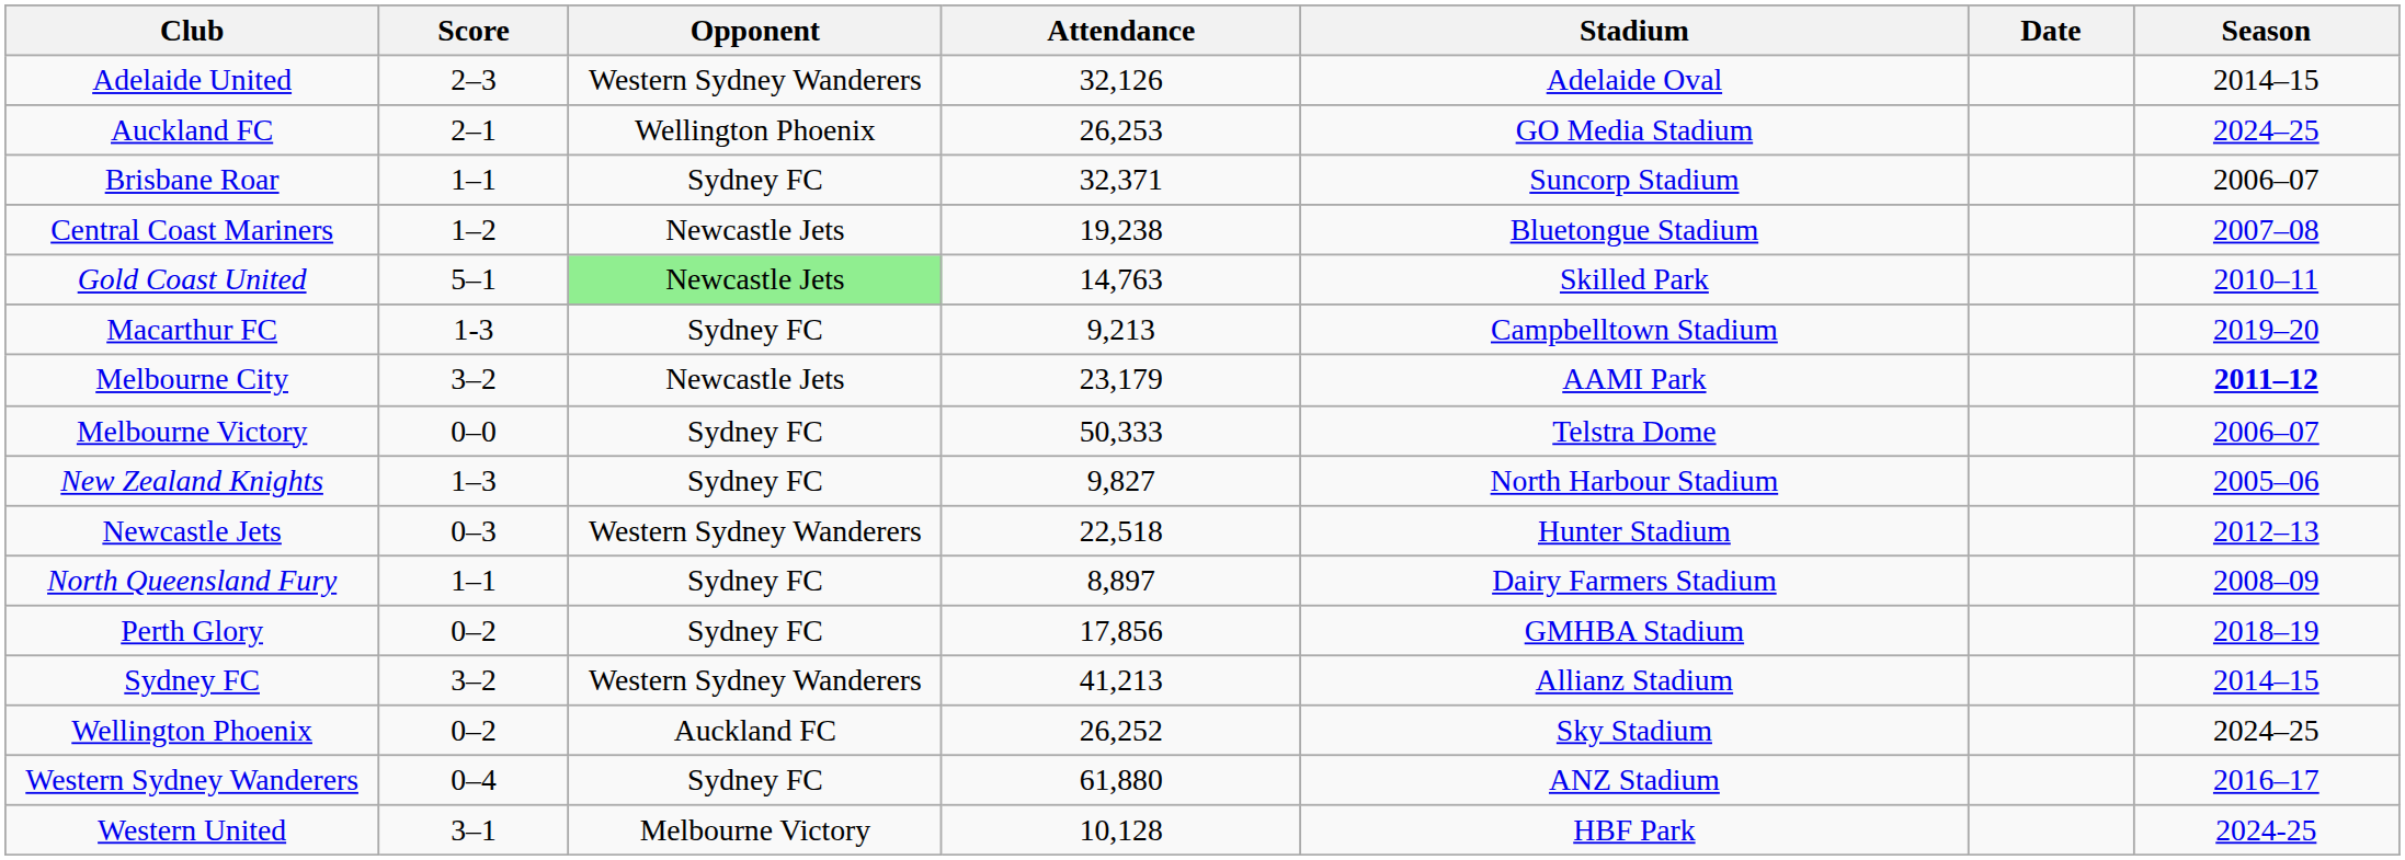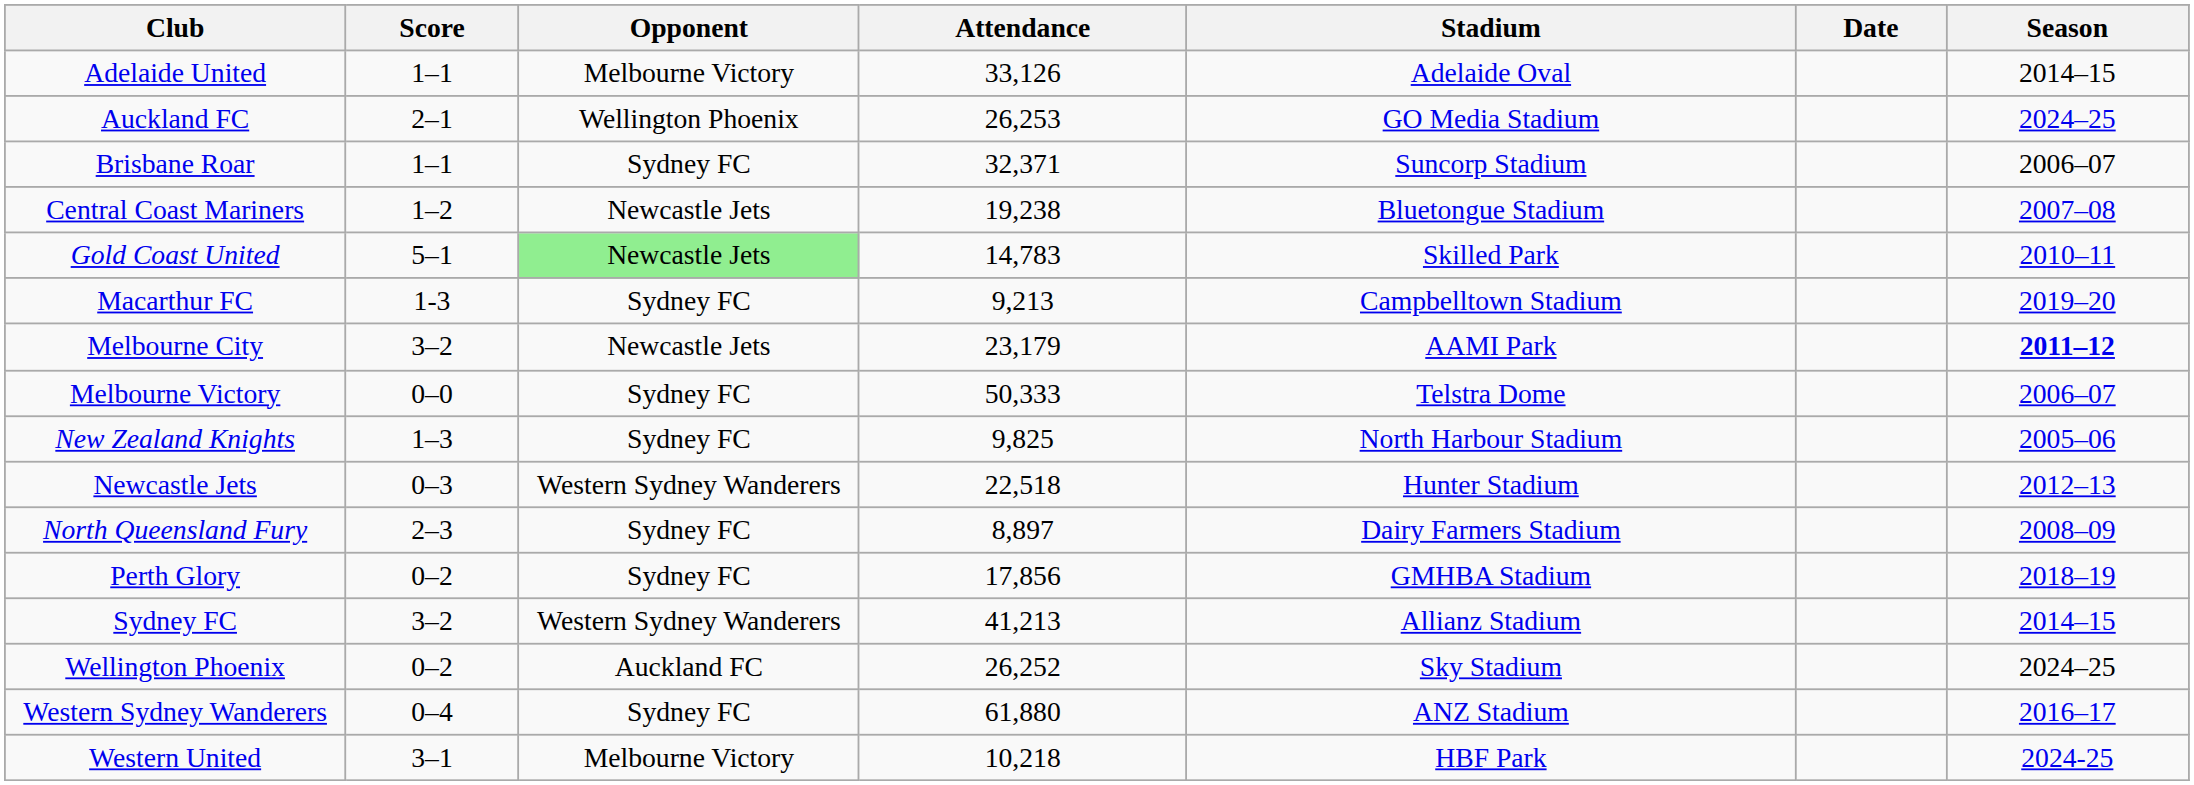 <table class="wikitable sortable" style="text-align:center; font-size:95%; width:95%">
 <tr>
 <th width=180>Club</th>
 <th>Score</th>
 <th width=180>Opponent</th>
 <th>Attendance</th>
 <th>Stadium</th>
 <th>Date</th>
 <th>Season</th>
 </tr>
 <tr>
 <td><a href='#'>Adelaide United</a></td>
-<td align=center>2–3</td>
-<td>Western Sydney Wanderers</td>
-<td align=center>32,126</td>
+<td align=center>1–1</td>
+<td>Melbourne Victory</td>
+<td align=center>33,126</td>
 <td><a href='#'>Adelaide Oval</a></td>
 <td></td>
 <td>2014–15</td>
 </tr>
 <tr>
 <td><a href='#'>Auckland FC</a></td>
 <td>2–1</td>
 <td>Wellington Phoenix</td>
 <td>26,253</td>
 <td><a href='#'>GO Media Stadium</a></td>
 <td></td>
 <td><a href='#'>2024–25</a></td>
 </tr>
 <tr>
 <td><a href='#'>Brisbane Roar</a></td>
 <td align=center>1–1</td>
 <td>Sydney FC</td>
 <td align=center>32,371</td>
 <td><a href='#'>Suncorp Stadium</a></td>
 <td></td>
 <td>2006–07</td>
 </tr>
 <tr>
 <td><a href='#'>Central Coast Mariners</a></td>
 <td align=center>1–2</td>
 <td>Newcastle Jets</td>
 <td align=center>19,238</td>
 <td><a href='#'>Bluetongue Stadium</a></td>
 <td></td>
 <td><a href='#'>2007–08</a></td>
 </tr>
 <tr>
 <td><em><a href='#'>Gold Coast United</a></em></td>
 <td align=center>5–1</td>
 <td style="background: lightgreen;">Newcastle Jets</td>
-<td align=center>14,763</td>
+<td align=center>14,783</td>
 <td><a href='#'>Skilled Park</a></td>
 <td></td>
 <td><a href='#'>2010–11</a></td>
 </tr>
 <tr>
 <td><a href='#'>Macarthur FC</a></td>
 <td align=center>1-3</td>
 <td>Sydney FC</td>
 <td align="center">9,213</td>
 <td><a href='#'>Campbelltown Stadium</a></td>
 <td></td>
 <td><a href='#'>2019–20</a></td>
 </tr>
 <tr>
 <td><a href='#'>Melbourne City</a></td>
 <td align=center>3–2</td>
 <td>Newcastle Jets</td>
 <td align=center>23,179</td>
 <td><a href='#'>AAMI Park</a></td>
 <td></td>
 <td><strong><a href='#'>2011–12</a></strong></td>
 </tr>
 <tr>
 <td><a href='#'>Melbourne Victory</a></td>
 <td align=center>0–0</td>
 <td>Sydney FC</td>
 <td align=center>50,333</td>
 <td><a href='#'>Telstra Dome</a></td>
 <td></td>
 <td><a href='#'>2006–07</a></td>
 </tr>
 <tr>
 <td><em><a href='#'>New Zealand Knights</a></em></td>
 <td align=center>1–3</td>
 <td>Sydney FC</td>
-<td align=center>9,827</td>
+<td align=center>9,825</td>
 <td><a href='#'>North Harbour Stadium</a></td>
 <td></td>
 <td><a href='#'>2005–06</a></td>
 </tr>
 <tr>
 <td><a href='#'>Newcastle Jets</a></td>
 <td align=center>0–3</td>
 <td>Western Sydney Wanderers</td>
 <td align=center>22,518</td>
 <td><a href='#'>Hunter Stadium</a></td>
 <td></td>
 <td><a href='#'>2012–13</a></td>
 </tr>
 <tr>
 <td><em><a href='#'>North Queensland Fury</a></em></td>
-<td align=center>1–1</td>
+<td align=center>2–3</td>
 <td>Sydney FC</td>
 <td align=center>8,897</td>
 <td><a href='#'>Dairy Farmers Stadium</a></td>
 <td></td>
 <td><a href='#'>2008–09</a></td>
 </tr>
 <tr>
 <td><a href='#'>Perth Glory</a></td>
 <td align=center>0–2</td>
 <td>Sydney FC</td>
 <td align=center>17,856</td>
 <td><a href='#'>GMHBA Stadium</a></td>
 <td></td>
 <td><a href='#'>2018–19</a></td>
 </tr>
 <tr>
 <td><a href='#'>Sydney FC</a></td>
 <td align=center>3–2</td>
 <td>Western Sydney Wanderers</td>
 <td align=center>41,213</td>
 <td><a href='#'>Allianz Stadium</a></td>
 <td></td>
 <td><a href='#'>2014–15</a></td>
 </tr>
 <tr>
 <td><a href='#'>Wellington Phoenix</a></td>
 <td align=center>0–2</td>
 <td>Auckland FC</td>
 <td align="center">26,252</td>
 <td><a href='#'>Sky Stadium</a></td>
 <td></td>
 <td>2024–25</td>
 </tr>
 <tr>
 <td><a href='#'>Western Sydney Wanderers</a></td>
 <td align=center>0–4</td>
 <td>Sydney FC</td>
 <td align=center>61,880</td>
 <td><a href='#'>ANZ Stadium</a></td>
 <td></td>
 <td><a href='#'>2016–17</a></td>
 </tr>
 <tr>
 <td><a href='#'>Western United</a></td>
 <td align=center>3–1</td>
 <td>Melbourne Victory</td>
-<td align=center>10,128</td>
+<td align=center>10,218</td>
 <td><a href='#'>HBF Park</a></td>
 <td></td>
 <td><a href='#'>2024-25</a></td>
 </tr>
 </table>
